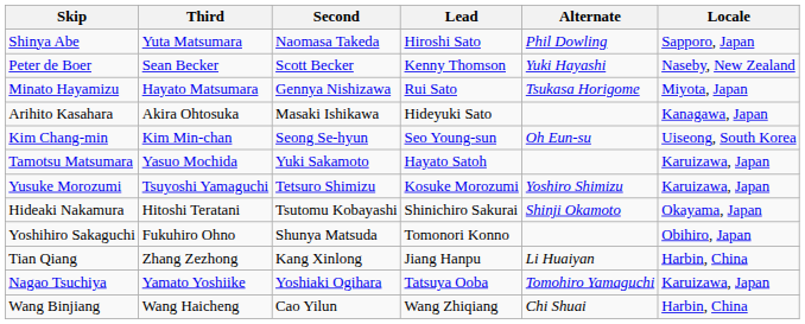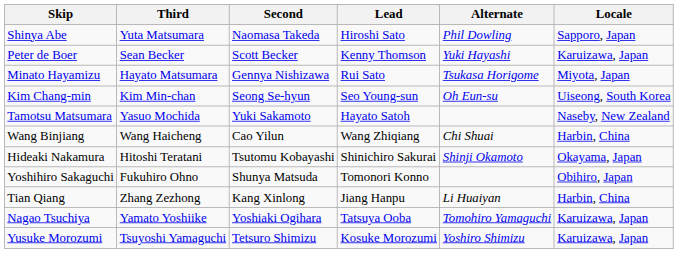 <table class=wikitable>
 <tr>
 <th scope="col">Skip</th>
 <th scope="col">Third</th>
 <th scope="col">Second</th>
 <th scope="col">Lead</th>
 <th scope="col">Alternate</th>
 <th scope="col">Locale</th>
 </tr>
 <tr>
 <td><a href='#'>Shinya Abe</a></td>
 <td><a href='#'>Yuta Matsumara</a></td>
 <td><a href='#'>Naomasa Takeda</a></td>
 <td><a href='#'>Hiroshi Sato</a></td>
 <td><em><a href='#'>Phil Dowling</a></em></td>
 <td> <a href='#'>Sapporo</a>, <a href='#'>Japan</a></td>
 </tr>
 <tr>
 <td><a href='#'>Peter de Boer</a></td>
 <td><a href='#'>Sean Becker</a></td>
 <td><a href='#'>Scott Becker</a></td>
 <td><a href='#'>Kenny Thomson</a></td>
 <td><em><a href='#'>Yuki Hayashi</a></em></td>
-<td> <a href='#'>Naseby</a>, <a href='#'>New Zealand</a></td>
+<td> <a href='#'>Karuizawa</a>, <a href='#'>Japan</a></td>
 </tr>
 <tr>
 <td><a href='#'>Minato Hayamizu</a></td>
 <td><a href='#'>Hayato Matsumara</a></td>
 <td><a href='#'>Gennya Nishizawa</a></td>
 <td><a href='#'>Rui Sato</a></td>
 <td><em><a href='#'>Tsukasa Horigome</a></em></td>
 <td> <a href='#'>Miyota</a>, <a href='#'>Japan</a></td>
-</tr>
-<tr>
-<td>Arihito Kasahara</td>
-<td>Akira Ohtosuka</td>
-<td>Masaki Ishikawa</td>
-<td>Hideyuki Sato</td>
-<td></td>
-<td> <a href='#'>Kanagawa</a>, <a href='#'>Japan</a></td>
 </tr>
 <tr>
 <td><a href='#'>Kim Chang-min</a></td>
 <td><a href='#'>Kim Min-chan</a></td>
 <td><a href='#'>Seong Se-hyun</a></td>
 <td><a href='#'>Seo Young-sun</a></td>
 <td><em><a href='#'>Oh Eun-su</a></em></td>
 <td> <a href='#'>Uiseong</a>, <a href='#'>South Korea</a></td>
 </tr>
 <tr>
 <td><a href='#'>Tamotsu Matsumara</a></td>
 <td><a href='#'>Yasuo Mochida</a></td>
 <td><a href='#'>Yuki Sakamoto</a></td>
 <td><a href='#'>Hayato Satoh</a></td>
 <td></td>
-<td> <a href='#'>Karuizawa</a>, <a href='#'>Japan</a></td>
+<td> <a href='#'>Naseby</a>, <a href='#'>New Zealand</a></td>
 </tr>
 <tr>
-<td><a href='#'>Yusuke Morozumi</a></td>
-<td><a href='#'>Tsuyoshi Yamaguchi</a></td>
-<td><a href='#'>Tetsuro Shimizu</a></td>
-<td><a href='#'>Kosuke Morozumi</a></td>
-<td><em><a href='#'>Yoshiro Shimizu</a></em></td>
-<td> <a href='#'>Karuizawa</a>, <a href='#'>Japan</a></td>
+<td>Wang Binjiang</td>
+<td>Wang Haicheng</td>
+<td>Cao Yilun</td>
+<td>Wang Zhiqiang</td>
+<td><em>Chi Shuai</em></td>
+<td> <a href='#'>Harbin</a>, <a href='#'>China</a></td>
 </tr>
 <tr>
 <td>Hideaki Nakamura</td>
 <td>Hitoshi Teratani</td>
 <td>Tsutomu Kobayashi</td>
 <td>Shinichiro Sakurai</td>
 <td><em><a href='#'>Shinji Okamoto</a></em></td>
 <td> <a href='#'>Okayama</a>, <a href='#'>Japan</a></td>
 </tr>
 <tr>
 <td>Yoshihiro Sakaguchi</td>
 <td>Fukuhiro Ohno</td>
 <td>Shunya Matsuda</td>
 <td>Tomonori Konno</td>
 <td></td>
 <td> <a href='#'>Obihiro</a>, <a href='#'>Japan</a></td>
 </tr>
 <tr>
 <td>Tian Qiang</td>
 <td>Zhang Zezhong</td>
 <td>Kang Xinlong</td>
 <td>Jiang Hanpu</td>
 <td><em>Li Huaiyan</em></td>
 <td> <a href='#'>Harbin</a>, <a href='#'>China</a></td>
 </tr>
 <tr>
 <td><a href='#'>Nagao Tsuchiya</a></td>
 <td><a href='#'>Yamato Yoshiike</a></td>
 <td><a href='#'>Yoshiaki Ogihara</a></td>
 <td><a href='#'>Tatsuya Ooba</a></td>
 <td><em><a href='#'>Tomohiro Yamaguchi</a></em></td>
 <td> <a href='#'>Karuizawa</a>, <a href='#'>Japan</a></td>
 </tr>
 <tr>
-<td>Wang Binjiang</td>
-<td>Wang Haicheng</td>
-<td>Cao Yilun</td>
-<td>Wang Zhiqiang</td>
-<td><em>Chi Shuai</em></td>
-<td> <a href='#'>Harbin</a>, <a href='#'>China</a></td>
+<td><a href='#'>Yusuke Morozumi</a></td>
+<td><a href='#'>Tsuyoshi Yamaguchi</a></td>
+<td><a href='#'>Tetsuro Shimizu</a></td>
+<td><a href='#'>Kosuke Morozumi</a></td>
+<td><em><a href='#'>Yoshiro Shimizu</a></em></td>
+<td> <a href='#'>Karuizawa</a>, <a href='#'>Japan</a></td>
 </tr>
 </table>
